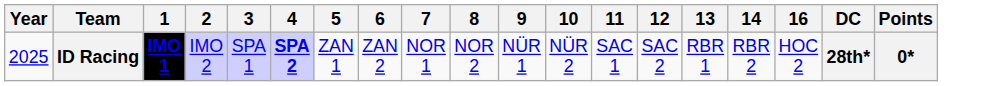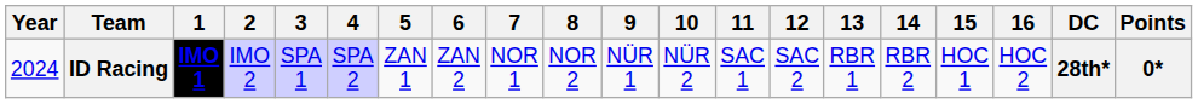 <table class="wikitable" style="text-align:center; font-size:85%">
 <tr>
 <th>Year</th>
 <th>Team</th>
 <th>1</th>
 <th>2</th>
 <th>3</th>
 <th>4</th>
 <th>5</th>
 <th>6</th>
 <th>7</th>
 <th>8</th>
 <th>9</th>
 <th>10</th>
 <th>11</th>
 <th>12</th>
 <th>13</th>
 <th>14</th>
+<th>15</th>
 <th>16</th>
 <th>DC</th>
 <th>Points</th>
 </tr>
 <tr>
-<td><a href='#'>2025</a></td>
+<td><a href='#'>2024</a></td>
 <th>ID Racing</th>
 <td style="background:#000000;color:white"><strong><a href='#'><span>IMO<br>1</span></a><br></strong></td>
 <td style="background:#CFCFFF;"><a href='#'>IMO<br>2</a><br></td>
 <td style="background:#CFCFFF;"><a href='#'>SPA<br>1</a><br></td>
-<td style="background:#CFCFFF;"><strong><a href='#'>SPA<br>2</a><br></strong></td>
+<td style="background:#CFCFFF;"><a href='#'>SPA<br>2</a><br></td>
 <td style="background:#;"><a href='#'>ZAN<br>1</a></td>
 <td style="background:#;"><a href='#'>ZAN<br>2</a></td>
 <td style="background:#;"><a href='#'>NOR<br>1</a></td>
 <td style="background:#;"><a href='#'>NOR<br>2</a></td>
 <td style="background:#;"><a href='#'>NÜR<br>1</a></td>
 <td style="background:#;"><a href='#'>NÜR<br>2</a></td>
 <td style="background:#;"><a href='#'>SAC<br>1</a></td>
 <td style="background:#;"><a href='#'>SAC<br>2</a></td>
 <td style="background:#;"><a href='#'>RBR<br>1</a></td>
 <td style="background:#;"><a href='#'>RBR<br>2</a></td>
+<td style="background:#;"><a href='#'>HOC<br>1</a></td>
 <td style="background:#;"><a href='#'>HOC<br>2</a></td>
 <th>28th*</th>
 <th>0*</th>
 </tr>
 </table>
